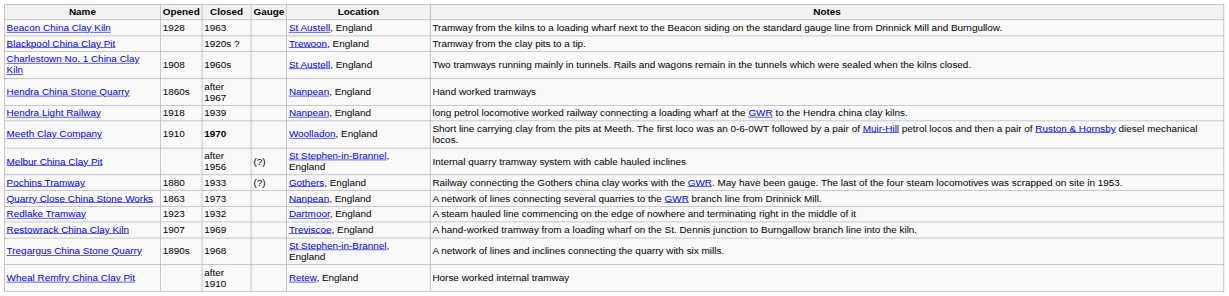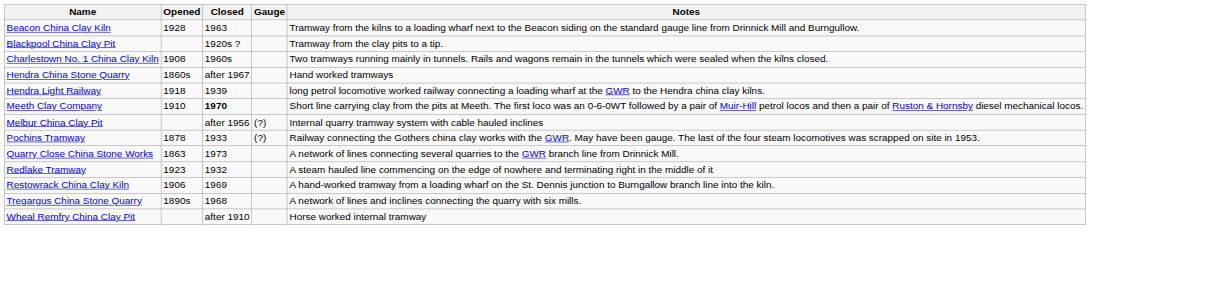 <table class="wikitable">
 <tr>
 <th>Name</th>
 <th>Opened</th>
 <th>Closed</th>
 <th>Gauge</th>
-<th>Location</th>
 <th>Notes</th>
 </tr>
 <tr>
 <td><a href='#'>Beacon China Clay Kiln</a></td>
 <td>1928</td>
 <td>1963</td>
 <td></td>
-<td><a href='#'>St Austell</a>, England</td>
 <td>Tramway from the kilns to a loading wharf next to the Beacon siding on the standard gauge line from Drinnick Mill and Burngullow.</td>
 </tr>
 <tr>
 <td><a href='#'>Blackpool China Clay Pit</a></td>
 <td></td>
 <td>1920s ?</td>
 <td></td>
-<td><a href='#'>Trewoon</a>, England</td>
 <td>Tramway from the clay pits to a tip.</td>
 </tr>
 <tr>
 <td><a href='#'>Charlestown No. 1 China Clay Kiln</a></td>
 <td>1908</td>
 <td>1960s</td>
 <td></td>
-<td><a href='#'>St Austell</a>, England</td>
 <td>Two tramways running mainly in tunnels. Rails and wagons remain in the tunnels which were sealed when the kilns closed.</td>
 </tr>
 <tr>
 <td><a href='#'>Hendra China Stone Quarry</a></td>
 <td>1860s</td>
 <td>after 1967</td>
 <td></td>
-<td><a href='#'>Nanpean</a>, England</td>
 <td>Hand worked tramways</td>
 </tr>
 <tr>
 <td><a href='#'>Hendra Light Railway</a></td>
 <td>1918</td>
 <td>1939</td>
 <td></td>
-<td><a href='#'>Nanpean</a>, England</td>
 <td> long petrol locomotive worked railway connecting a loading wharf at the <a href='#'>GWR</a> to the Hendra china clay kilns.</td>
 </tr>
 <tr>
 <td><a href='#'>Meeth Clay Company</a></td>
 <td>1910</td>
 <td><strong>1970</strong></td>
 <td></td>
-<td><a href='#'>Woolladon</a>, England</td>
 <td>Short line carrying clay from the pits at Meeth. The first loco was an 0-6-0WT followed by a pair of <a href='#'>Muir-Hill</a> petrol locos and then a pair of <a href='#'>Ruston & Hornsby</a> diesel mechanical locos.</td>
 </tr>
 <tr>
 <td><a href='#'>Melbur China Clay Pit</a></td>
 <td></td>
 <td>after 1956</td>
 <td> (?)</td>
-<td><a href='#'>St Stephen-in-Brannel</a>, England</td>
 <td>Internal quarry tramway system with cable hauled inclines</td>
 </tr>
 <tr>
 <td><a href='#'>Pochins Tramway</a></td>
-<td>1880</td>
+<td>1878</td>
 <td>1933</td>
 <td> (?)</td>
-<td><a href='#'>Gothers</a>, England</td>
 <td>Railway connecting the Gothers china clay works with the <a href='#'>GWR</a>. May have been  gauge. The last of the four steam locomotives was scrapped on site in 1953.</td>
 </tr>
 <tr>
 <td><a href='#'>Quarry Close China Stone Works</a></td>
 <td>1863</td>
 <td>1973</td>
 <td></td>
-<td><a href='#'>Nanpean</a>, England</td>
 <td>A network of lines connecting several quarries to the <a href='#'>GWR</a> branch line from Drinnick Mill.</td>
 </tr>
 <tr>
 <td><a href='#'>Redlake Tramway</a></td>
 <td>1923</td>
 <td>1932</td>
 <td></td>
-<td><a href='#'>Dartmoor</a>, England</td>
 <td>A steam hauled line commencing on the edge of nowhere and terminating right in the middle of it</td>
 </tr>
 <tr>
 <td><a href='#'>Restowrack China Clay Kiln</a></td>
-<td>1907</td>
+<td>1906</td>
 <td>1969</td>
 <td></td>
-<td><a href='#'>Treviscoe</a>, England</td>
 <td>A hand-worked tramway from a loading wharf on the St. Dennis junction to Burngallow branch line into the kiln.</td>
 </tr>
 <tr>
 <td><a href='#'>Tregargus China Stone Quarry</a></td>
 <td>1890s</td>
 <td>1968</td>
 <td></td>
-<td><a href='#'>St Stephen-in-Brannel</a>, England</td>
 <td>A network of lines and inclines connecting the quarry with six mills.</td>
 </tr>
 <tr>
 <td><a href='#'>Wheal Remfry China Clay Pit</a></td>
 <td></td>
 <td>after 1910</td>
 <td></td>
-<td><a href='#'>Retew</a>, England</td>
 <td>Horse worked internal tramway</td>
 </tr>
 </table>
